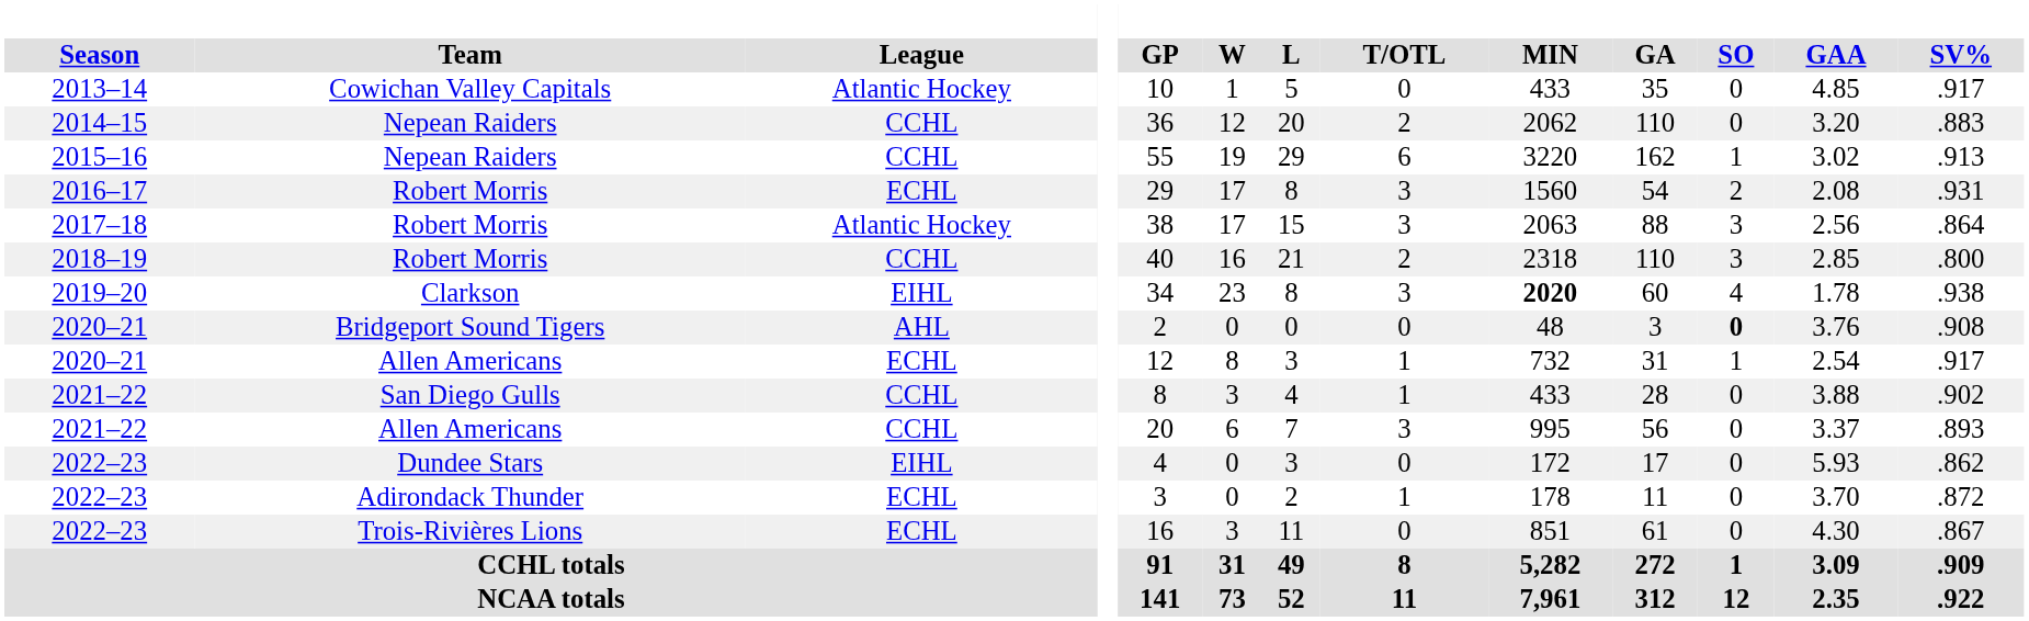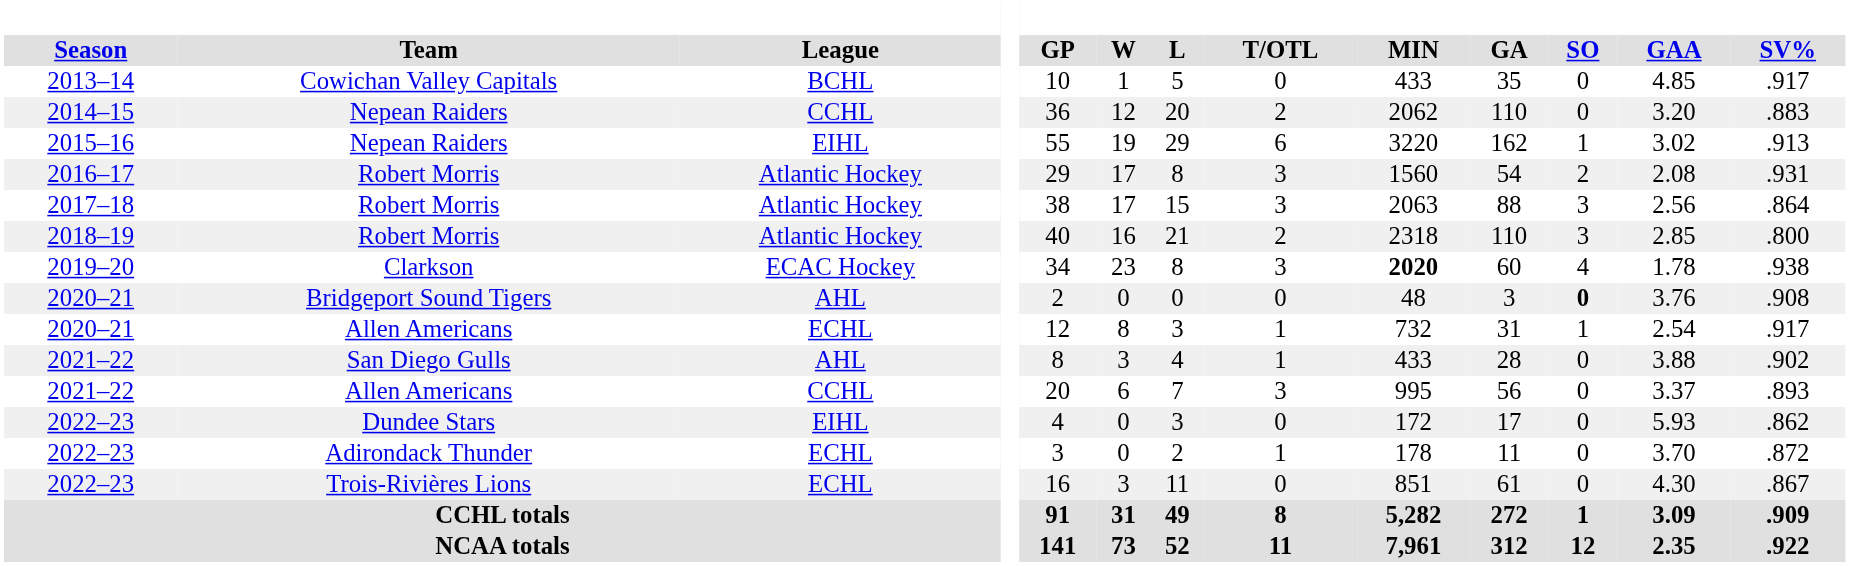 <table style="text-align:center; width:75%; border: 0; padding: 0; border-spacing: 0;">
 <tr bgcolor="#e0e0e0">
 <th colspan="3" bgcolor="#ffffff"> </th>
 <th rowspan="99" bgcolor="#ffffff"> </th>
 </tr>
 <tr bgcolor="#e0e0e0">
 <th><a href='#'>Season</a></th>
 <th>Team</th>
 <th>League</th>
 <th>GP</th>
 <th>W</th>
 <th>L</th>
 <th>T/OTL</th>
 <th>MIN</th>
 <th>GA</th>
 <th><a href='#'>SO</a></th>
 <th><a href='#'>GAA</a></th>
 <th><a href='#'>SV%</a></th>
 </tr>
 <tr>
 <td><a href='#'>2013–14</a></td>
 <td><a href='#'>Cowichan Valley Capitals</a></td>
-<td><a href='#'>Atlantic Hockey</a></td>
+<td><a href='#'>BCHL</a></td>
 <td>10</td>
 <td>1</td>
 <td>5</td>
 <td>0</td>
 <td>433</td>
 <td>35</td>
 <td>0</td>
 <td>4.85</td>
 <td>.917</td>
 </tr>
 <tr bgcolor="f0f0f0">
 <td><a href='#'>2014–15</a></td>
 <td><a href='#'>Nepean Raiders</a></td>
 <td><a href='#'>CCHL</a></td>
 <td>36</td>
 <td>12</td>
 <td>20</td>
 <td>2</td>
 <td>2062</td>
 <td>110</td>
 <td>0</td>
 <td>3.20</td>
 <td>.883</td>
 </tr>
 <tr>
 <td><a href='#'>2015–16</a></td>
 <td><a href='#'>Nepean Raiders</a></td>
-<td><a href='#'>CCHL</a></td>
+<td><a href='#'>EIHL</a></td>
 <td>55</td>
 <td>19</td>
 <td>29</td>
 <td>6</td>
 <td>3220</td>
 <td>162</td>
 <td>1</td>
 <td>3.02</td>
 <td>.913</td>
 </tr>
 <tr bgcolor="f0f0f0">
 <td><a href='#'>2016–17</a></td>
 <td><a href='#'>Robert Morris</a></td>
-<td><a href='#'>ECHL</a></td>
+<td><a href='#'>Atlantic Hockey</a></td>
 <td>29</td>
 <td>17</td>
 <td>8</td>
 <td>3</td>
 <td>1560</td>
 <td>54</td>
 <td>2</td>
 <td>2.08</td>
 <td>.931</td>
 </tr>
 <tr>
 <td><a href='#'>2017–18</a></td>
 <td><a href='#'>Robert Morris</a></td>
 <td><a href='#'>Atlantic Hockey</a></td>
 <td>38</td>
 <td>17</td>
 <td>15</td>
 <td>3</td>
 <td>2063</td>
 <td>88</td>
 <td>3</td>
 <td>2.56</td>
 <td>.864</td>
 </tr>
 <tr bgcolor="f0f0f0">
 <td><a href='#'>2018–19</a></td>
 <td><a href='#'>Robert Morris</a></td>
-<td><a href='#'>CCHL</a></td>
+<td><a href='#'>Atlantic Hockey</a></td>
 <td>40</td>
 <td>16</td>
 <td>21</td>
 <td>2</td>
 <td>2318</td>
 <td>110</td>
 <td>3</td>
 <td>2.85</td>
 <td>.800</td>
 </tr>
 <tr>
 <td><a href='#'>2019–20</a></td>
 <td><a href='#'>Clarkson</a></td>
-<td><a href='#'>EIHL</a></td>
+<td><a href='#'>ECAC Hockey</a></td>
 <td>34</td>
 <td>23</td>
 <td>8</td>
 <td>3</td>
 <td><strong>2020</strong></td>
 <td>60</td>
 <td>4</td>
 <td>1.78</td>
 <td>.938</td>
 </tr>
 <tr bgcolor="f0f0f0">
 <td><a href='#'>2020–21</a></td>
 <td><a href='#'>Bridgeport Sound Tigers</a></td>
 <td><a href='#'>AHL</a></td>
 <td>2</td>
 <td>0</td>
 <td>0</td>
 <td>0</td>
 <td>48</td>
 <td>3</td>
 <td><strong>0</strong></td>
 <td>3.76</td>
 <td>.908</td>
 </tr>
 <tr>
 <td><a href='#'>2020–21</a></td>
 <td><a href='#'>Allen Americans</a></td>
 <td><a href='#'>ECHL</a></td>
 <td>12</td>
 <td>8</td>
 <td>3</td>
 <td>1</td>
 <td>732</td>
 <td>31</td>
 <td>1</td>
 <td>2.54</td>
 <td>.917</td>
 </tr>
 <tr bgcolor="f0f0f0">
 <td><a href='#'>2021–22</a></td>
 <td><a href='#'>San Diego Gulls</a></td>
-<td><a href='#'>CCHL</a></td>
+<td><a href='#'>AHL</a></td>
 <td>8</td>
 <td>3</td>
 <td>4</td>
 <td>1</td>
 <td>433</td>
 <td>28</td>
 <td>0</td>
 <td>3.88</td>
 <td>.902</td>
 </tr>
 <tr>
 <td><a href='#'>2021–22</a></td>
 <td><a href='#'>Allen Americans</a></td>
 <td><a href='#'>CCHL</a></td>
 <td>20</td>
 <td>6</td>
 <td>7</td>
 <td>3</td>
 <td>995</td>
 <td>56</td>
 <td>0</td>
 <td>3.37</td>
 <td>.893</td>
 </tr>
 <tr bgcolor="f0f0f0">
 <td><a href='#'>2022–23</a></td>
 <td><a href='#'>Dundee Stars</a></td>
 <td><a href='#'>EIHL</a></td>
 <td>4</td>
 <td>0</td>
 <td>3</td>
 <td>0</td>
 <td>172</td>
 <td>17</td>
 <td>0</td>
 <td>5.93</td>
 <td>.862</td>
 </tr>
 <tr>
 <td><a href='#'>2022–23</a></td>
 <td><a href='#'>Adirondack Thunder</a></td>
 <td><a href='#'>ECHL</a></td>
 <td>3</td>
 <td>0</td>
 <td>2</td>
 <td>1</td>
 <td>178</td>
 <td>11</td>
 <td>0</td>
 <td>3.70</td>
 <td>.872</td>
 </tr>
 <tr bgcolor="f0f0f0">
 <td><a href='#'>2022–23</a></td>
 <td><a href='#'>Trois-Rivières Lions</a></td>
 <td><a href='#'>ECHL</a></td>
 <td>16</td>
 <td>3</td>
 <td>11</td>
 <td>0</td>
 <td>851</td>
 <td>61</td>
 <td>0</td>
 <td>4.30</td>
 <td>.867</td>
 </tr>
 <tr bgcolor="e0e0e0">
 <th colspan="3">CCHL totals</th>
 <th>91</th>
 <th>31</th>
 <th>49</th>
 <th>8</th>
 <th>5,282</th>
 <th>272</th>
 <th>1</th>
 <th>3.09</th>
 <th>.909</th>
 </tr>
 <tr bgcolor="e0e0e0">
 <th colspan="3">NCAA totals</th>
 <th>141</th>
 <th>73</th>
 <th>52</th>
 <th>11</th>
 <th>7,961</th>
 <th>312</th>
 <th>12</th>
 <th>2.35</th>
 <th>.922</th>
 </tr>
 </table>
